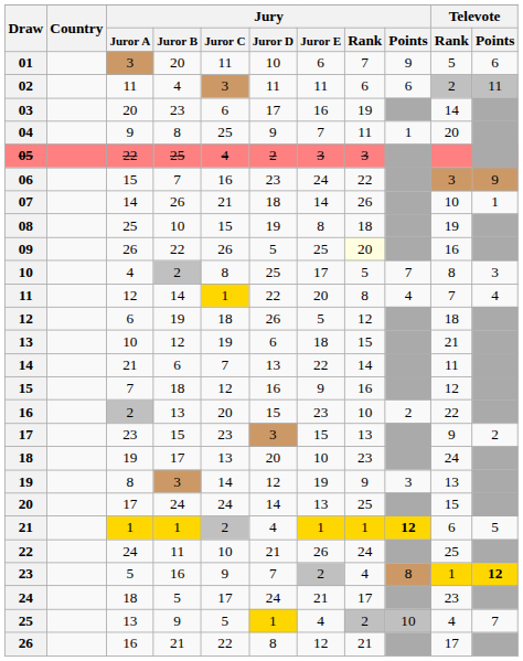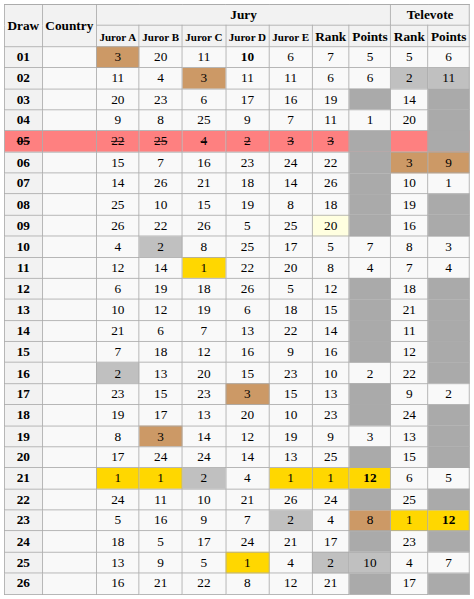 <table class="sortable wikitable collapsible plainrowheaders" style="text-align:center;">
 <tr>
 </tr>
 <tr>
 <th scope="col" rowspan="2">Draw</th>
 <th scope="col" rowspan="2">Country</th>
 <th scope="col" colspan="7">Jury</th>
 <th scope="col" colspan="2">Televote</th>
 </tr>
 <tr>
 <th scope="col"><small>Juror A</small></th>
 <th scope="col"><small>Juror B</small></th>
 <th scope="col"><small>Juror C</small></th>
 <th scope="col"><small>Juror D</small></th>
 <th scope="col"><small>Juror E</small></th>
 <th scope="col">Rank</th>
 <th scope="col" class="unsortable">Points</th>
 <th scope="col">Rank</th>
 <th scope="col" class="unsortable">Points</th>
 </tr>
 <tr>
 <th scope="row" style="text-align:center;">01</th>
 <td style="text-align:left;"></td>
 <td style="background:#CC9966;">3</td>
 <td>20</td>
 <td>11</td>
-<td>10</td>
+<td><strong>10</strong></td>
 <td>6</td>
 <td>7</td>
-<td>9</td>
+<td>5</td>
 <td>5</td>
 <td>6</td>
 </tr>
 <tr>
 <th scope="row" style="text-align:center;">02</th>
 <td style="text-align:left;"></td>
 <td>11</td>
 <td>4</td>
 <td style="background:#CC9966;">3</td>
 <td>11</td>
 <td>11</td>
 <td>6</td>
 <td>6</td>
 <td style="background:silver;">2</td>
 <td style="background:silver;">11</td>
 </tr>
 <tr>
 <th scope="row" style="text-align:center;">03</th>
 <td style="text-align:left;"></td>
 <td>20</td>
 <td>23</td>
 <td>6</td>
 <td>17</td>
 <td>16</td>
 <td>19</td>
 <td style="background:#AAAAAA;"></td>
 <td>14</td>
 <td style="background:#AAAAAA;"></td>
 </tr>
 <tr>
 <th scope="row" style="text-align:center;">04</th>
 <td style="text-align:left;"></td>
 <td>9</td>
 <td>8</td>
 <td>25</td>
 <td>9</td>
 <td>7</td>
 <td>11</td>
 <td>1</td>
 <td>20</td>
 <td style="background:#AAAAAA;"></td>
 </tr>
 <tr style="background:#FE8080">
 <th scope="row" style="text-align:center; background:#FE8080"><s>05</s></th>
 <td style="text-align:left;"><s></s> </td>
 <td><s>22</s></td>
 <td><s>25</s></td>
 <td><s>4</s></td>
 <td><s>2</s></td>
 <td><s>3</s></td>
 <td><s>3</s></td>
 <td style="background:#AAAAAA;"></td>
 <td></td>
 <td style="background:#AAAAAA;"></td>
 </tr>
 <tr>
 <th scope="row" style="text-align:center;">06</th>
 <td style="text-align:left;"></td>
 <td>15</td>
 <td>7</td>
 <td>16</td>
 <td>23</td>
 <td>24</td>
 <td>22</td>
 <td style="background:#AAAAAA;"></td>
 <td style="background:#CC9966;">3</td>
 <td style="background:#CC9966;">9</td>
 </tr>
 <tr>
 <th scope="row" style="text-align:center;">07</th>
 <td style="text-align:left;"></td>
 <td>14</td>
 <td>26</td>
 <td>21</td>
 <td>18</td>
 <td>14</td>
 <td>26</td>
 <td style="background:#AAAAAA;"></td>
 <td>10</td>
 <td>1</td>
 </tr>
 <tr>
 <th scope="row" style="text-align:center;">08</th>
 <td style="text-align:left;"></td>
 <td>25</td>
 <td>10</td>
 <td>15</td>
 <td>19</td>
 <td>8</td>
 <td>18</td>
 <td style="background:#AAAAAA;"></td>
 <td>19</td>
 <td style="background:#AAAAAA;"></td>
 </tr>
 <tr>
 <th scope="row" style="text-align:center;">09</th>
 <td style="text-align:left;"></td>
 <td>26</td>
 <td>22</td>
 <td>26</td>
 <td>5</td>
 <td>25</td>
 <td style="background: lightyellow;">20</td>
 <td style="background:#AAAAAA;"></td>
 <td>16</td>
 <td style="background:#AAAAAA;"></td>
 </tr>
 <tr>
 <th scope="row" style="text-align:center;">10</th>
 <td style="text-align:left;"></td>
 <td>4</td>
 <td style="background:silver;">2</td>
 <td>8</td>
 <td>25</td>
 <td>17</td>
 <td>5</td>
 <td>7</td>
 <td>8</td>
 <td>3</td>
 </tr>
 <tr>
 <th scope="row" style="text-align:center;">11</th>
 <td style="text-align:left;"></td>
 <td>12</td>
 <td>14</td>
 <td style="background:gold;">1</td>
 <td>22</td>
 <td>20</td>
 <td>8</td>
 <td>4</td>
 <td>7</td>
 <td>4</td>
 </tr>
 <tr>
 <th scope="row" style="text-align:center;">12</th>
 <td style="text-align:left;"></td>
 <td>6</td>
 <td>19</td>
 <td>18</td>
 <td>26</td>
 <td>5</td>
 <td>12</td>
 <td style="background:#AAAAAA;"></td>
 <td>18</td>
 <td style="background:#AAAAAA;"></td>
 </tr>
 <tr>
 <th scope="row" style="text-align:center;">13</th>
 <td style="text-align:left;"></td>
 <td>10</td>
 <td>12</td>
 <td>19</td>
 <td>6</td>
 <td>18</td>
 <td>15</td>
 <td style="background:#AAAAAA;"></td>
 <td>21</td>
 <td style="background:#AAAAAA;"></td>
 </tr>
 <tr>
 <th scope="row" style="text-align:center;">14</th>
 <td style="text-align:left;"></td>
 <td>21</td>
 <td>6</td>
 <td>7</td>
 <td>13</td>
 <td>22</td>
 <td>14</td>
 <td style="background:#AAAAAA;"></td>
 <td>11</td>
 <td style="background:#AAAAAA;"></td>
 </tr>
 <tr>
 <th scope="row" style="text-align:center;">15</th>
 <td style="text-align:left;"></td>
 <td>7</td>
 <td>18</td>
 <td>12</td>
 <td>16</td>
 <td>9</td>
 <td>16</td>
 <td style="background:#AAAAAA;"></td>
 <td>12</td>
 <td style="background:#AAAAAA;"></td>
 </tr>
 <tr>
 <th scope="row" style="text-align:center;">16</th>
 <td style="text-align:left;"></td>
 <td style="background:silver;">2</td>
 <td>13</td>
 <td>20</td>
 <td>15</td>
 <td>23</td>
 <td>10</td>
 <td>2</td>
 <td>22</td>
 <td style="background:#AAAAAA;"></td>
 </tr>
 <tr>
 <th scope="row" style="text-align:center;">17</th>
 <td style="text-align:left;"></td>
 <td>23</td>
 <td>15</td>
 <td>23</td>
 <td style="background:#CC9966;">3</td>
 <td>15</td>
 <td>13</td>
 <td style="background:#AAAAAA;"></td>
 <td>9</td>
 <td>2</td>
 </tr>
 <tr>
 <th scope="row" style="text-align:center;">18</th>
 <td style="text-align:left;"></td>
 <td>19</td>
 <td>17</td>
 <td>13</td>
 <td>20</td>
 <td>10</td>
 <td>23</td>
 <td style="background:#AAAAAA;"></td>
 <td>24</td>
 <td style="background:#AAAAAA;"></td>
 </tr>
 <tr>
 <th scope="row" style="text-align:center;">19</th>
 <td style="text-align:left;"></td>
 <td>8</td>
 <td style="background:#CC9966;">3</td>
 <td>14</td>
 <td>12</td>
 <td>19</td>
 <td>9</td>
 <td>3</td>
 <td>13</td>
 <td style="background:#AAAAAA;"></td>
 </tr>
 <tr>
 <th scope="row" style="text-align:center;">20</th>
 <td style="text-align:left;"></td>
 <td>17</td>
 <td>24</td>
 <td>24</td>
 <td>14</td>
 <td>13</td>
 <td>25</td>
 <td style="background:#AAAAAA;"></td>
 <td>15</td>
 <td style="background:#AAAAAA;"></td>
 </tr>
 <tr>
 <th scope="row" style="text-align:center;">21</th>
 <td style="text-align:left;"></td>
 <td style="background:gold;">1</td>
 <td style="background:gold;">1</td>
 <td style="background:silver;">2</td>
 <td>4</td>
 <td style="background:gold;">1</td>
 <td style="background:gold;">1</td>
 <td style="background:gold;"><strong>12</strong></td>
 <td>6</td>
 <td>5</td>
 </tr>
 <tr>
 <th scope="row" style="text-align:center;">22</th>
 <td style="text-align:left;"></td>
 <td>24</td>
 <td>11</td>
 <td>10</td>
 <td>21</td>
 <td>26</td>
 <td>24</td>
 <td style="background:#AAAAAA;"></td>
 <td>25</td>
 <td style="background:#AAAAAA;"></td>
 </tr>
 <tr>
 <th scope="row" style="text-align:center;">23</th>
 <td style="text-align:left;"></td>
 <td>5</td>
 <td>16</td>
 <td>9</td>
 <td>7</td>
 <td style="background:silver;">2</td>
 <td>4</td>
 <td style="background:#CC9966;">8</td>
 <td style="background:gold;">1</td>
 <td style="background:gold;"><strong>12</strong></td>
 </tr>
 <tr>
 <th scope="row" style="text-align:center;">24</th>
 <td style="text-align:left;"></td>
 <td>18</td>
 <td>5</td>
 <td>17</td>
 <td>24</td>
 <td>21</td>
 <td>17</td>
 <td style="background:#AAAAAA;"></td>
 <td>23</td>
 <td style="background:#AAAAAA;"></td>
 </tr>
 <tr>
 <th scope="row" style="text-align:center;">25</th>
 <td style="text-align:left;"></td>
 <td>13</td>
 <td>9</td>
 <td>5</td>
 <td style="background:gold;">1</td>
 <td>4</td>
 <td style="background:silver;">2</td>
 <td style="background:silver;">10</td>
 <td>4</td>
 <td>7</td>
 </tr>
 <tr>
 <th scope="row" style="text-align:center;">26</th>
 <td style="text-align:left;"></td>
 <td>16</td>
 <td>21</td>
 <td>22</td>
 <td>8</td>
 <td>12</td>
 <td>21</td>
 <td style="background:#AAAAAA;"></td>
 <td>17</td>
 <td style="background:#AAAAAA;"></td>
 </tr>
 </table>
